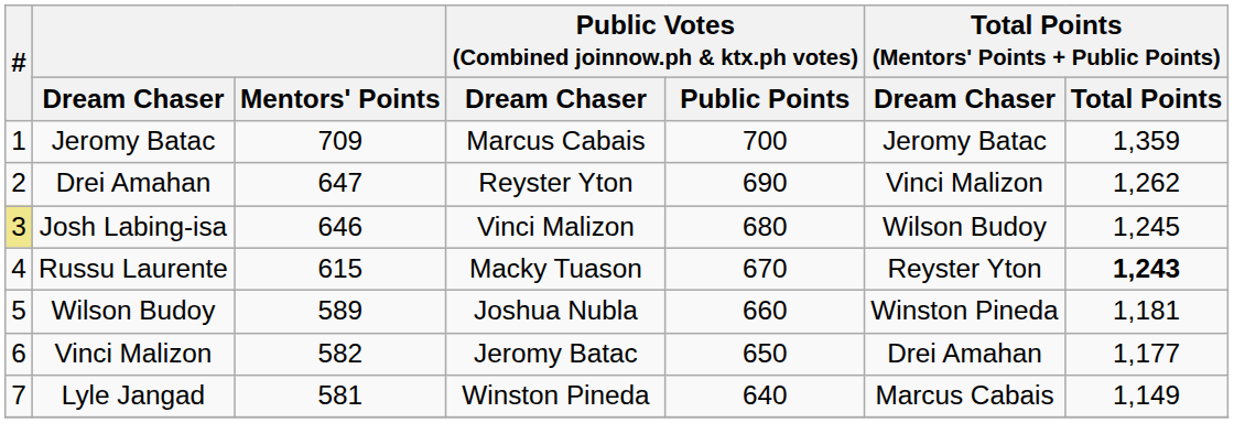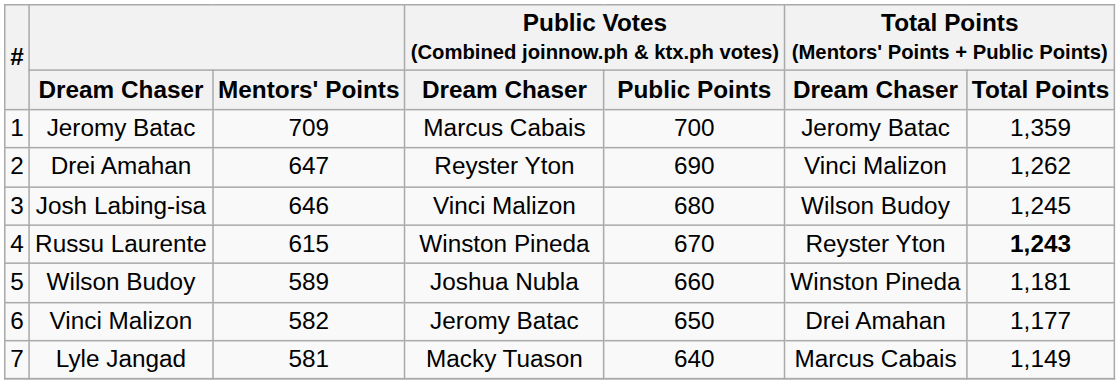 <table class="wikitable" style="text-align:center;">
 <tr>
 <th rowspan="2">#</th>
 <th colspan="2"></th>
 <th colspan="2">Public Votes<br><small>(Combined joinnow.ph & ktx.ph votes)</small></th>
 <th colspan="2">Total Points<br><small>(Mentors' Points + Public Points)</small></th>
 </tr>
 <tr>
 <th>Dream Chaser</th>
 <th>Mentors' Points</th>
 <th>Dream Chaser</th>
 <th>Public Points</th>
 <th>Dream Chaser</th>
 <th>Total Points</th>
 </tr>
 <tr>
 <td>1</td>
 <td>Jeromy Batac</td>
 <td>709</td>
 <td>Marcus Cabais</td>
 <td>700</td>
 <td>Jeromy Batac</td>
 <td>1,359</td>
 </tr>
 <tr>
 <td>2</td>
 <td>Drei Amahan</td>
 <td>647</td>
 <td>Reyster Yton</td>
 <td>690</td>
 <td>Vinci Malizon</td>
 <td>1,262</td>
 </tr>
 <tr>
-<td style="background: khaki;">3</td>
+<td>3</td>
 <td>Josh Labing-isa</td>
 <td>646</td>
 <td>Vinci Malizon</td>
 <td>680</td>
 <td>Wilson Budoy</td>
 <td>1,245</td>
 </tr>
 <tr>
 <td>4</td>
 <td>Russu Laurente</td>
 <td>615</td>
-<td>Macky Tuason</td>
+<td>Winston Pineda</td>
 <td>670</td>
 <td>Reyster Yton</td>
 <td><strong>1,243</strong></td>
 </tr>
 <tr>
 <td>5</td>
 <td>Wilson Budoy</td>
 <td>589</td>
 <td>Joshua Nubla</td>
 <td>660</td>
 <td>Winston Pineda</td>
 <td>1,181</td>
 </tr>
 <tr>
 <td>6</td>
 <td>Vinci Malizon</td>
 <td>582</td>
 <td>Jeromy Batac</td>
 <td>650</td>
 <td>Drei Amahan</td>
 <td>1,177</td>
 </tr>
 <tr>
 <td>7</td>
 <td>Lyle Jangad</td>
 <td>581</td>
-<td>Winston Pineda</td>
+<td>Macky Tuason</td>
 <td>640</td>
 <td>Marcus Cabais</td>
 <td>1,149</td>
 </tr>
 <tr>
 </tr>
 </table>
